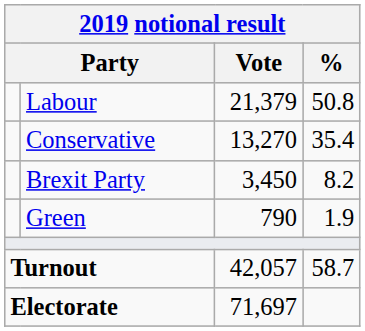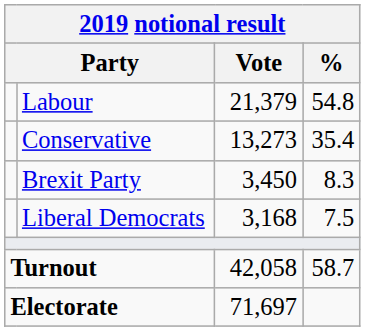 <table class="wikitable">
 <tr>
 <th colspan="4"><a href='#'>2019</a> <a href='#'>notional result</a></th>
 </tr>
 <tr>
 <th bgcolor="#DDDDFF" width="130px" colspan="2">Party</th>
 <th bgcolor="#DDDDFF" width="50px">Vote</th>
 <th bgcolor="#DDDDFF" width="30px">%</th>
 </tr>
 <tr>
 <td></td>
 <td><a href='#'>Labour</a></td>
 <td align=right>21,379</td>
-<td align=right>50.8</td>
+<td align=right>54.8</td>
 </tr>
 <tr>
 <td></td>
 <td><a href='#'>Conservative</a></td>
-<td align=right>13,270</td>
+<td align=right>13,273</td>
 <td align=right>35.4</td>
 </tr>
 <tr>
 <td></td>
 <td><a href='#'>Brexit Party</a></td>
 <td align=right>3,450</td>
-<td align=right>8.2</td>
+<td align=right>8.3</td>
 </tr>
 <tr>
 <td></td>
-<td><a href='#'>Green</a></td>
-<td align=right>790</td>
-<td align=right>1.9</td>
+<td><a href='#'>Liberal Democrats</a></td>
+<td align=right>3,168</td>
+<td align=right>7.5</td>
 </tr>
 <tr>
 <td colspan="4" bgcolor="#EAECF0"></td>
 </tr>
 <tr>
 <td colspan="2"><strong>Turnout</strong></td>
-<td align=right>42,057</td>
+<td align=right>42,058</td>
 <td align=right>58.7</td>
 </tr>
 <tr>
 <td colspan="2"><strong>Electorate</strong></td>
 <td align=right>71,697</td>
 </tr>
 </table>
